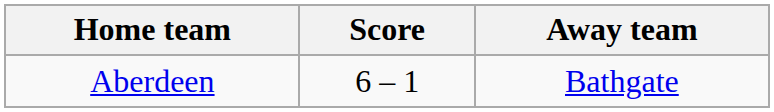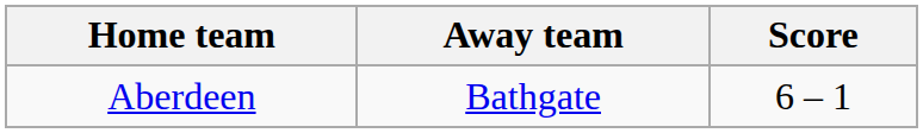 <table class="wikitable" style="text-align: center">
 <tr>
 <th width=140>Home team</th>
+<th width=140>Away team</th>
 <th width=80>Score</th>
-<th width=140>Away team</th>
 </tr>
 <tr>
 <td><a href='#'>Aberdeen</a></td>
+<td><a href='#'>Bathgate</a></td>
 <td>6 – 1</td>
-<td><a href='#'>Bathgate</a></td>
 </tr>
 </table>
